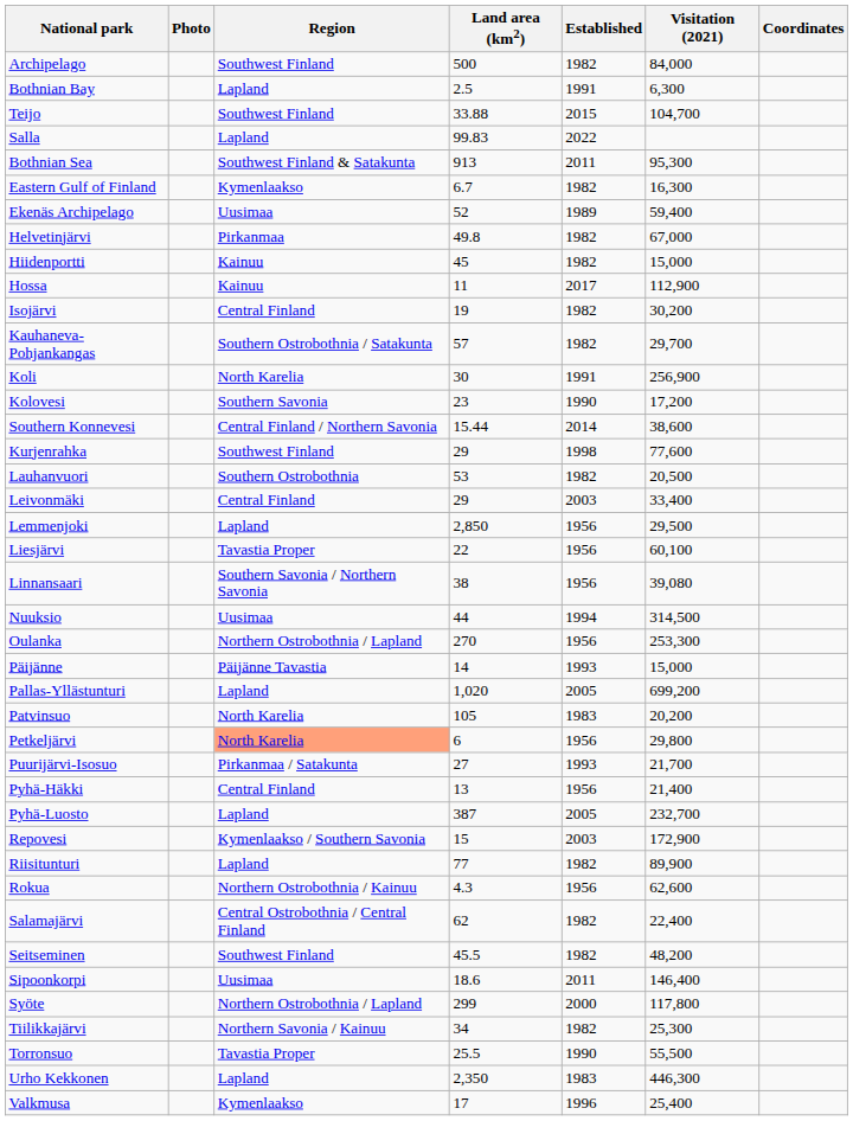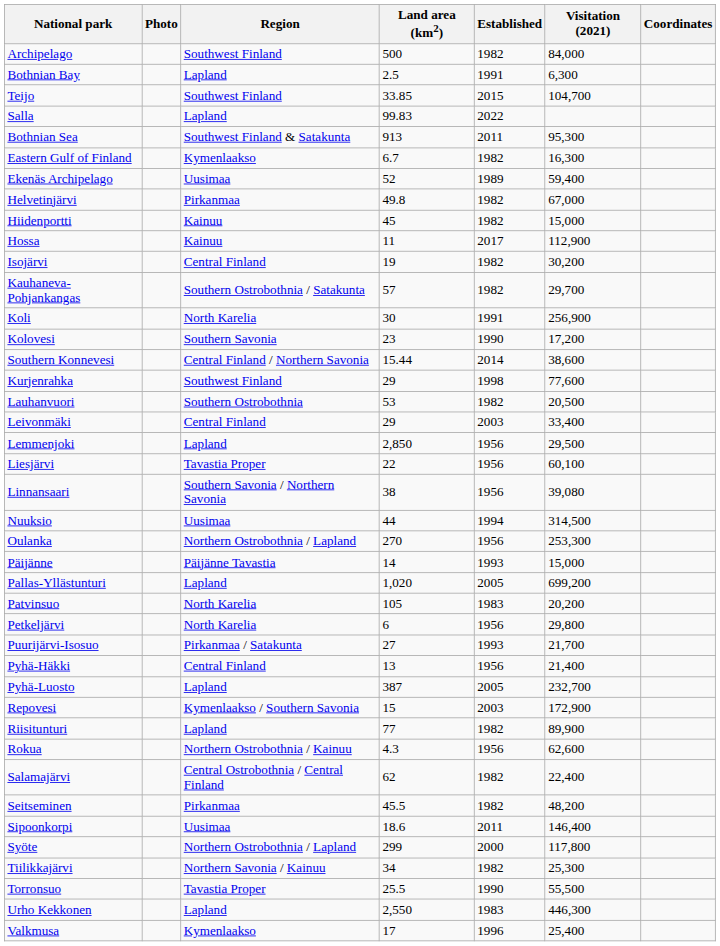 <table class="wikitable sortable">
 <tr>
 <th>National park</th>
 <th>Photo</th>
 <th>Region</th>
 <th>Land area (km<sup>2</sup>)</th>
 <th>Established</th>
 <th>Visitation (2021)</th>
 <th>Coordinates</th>
 </tr>
 <tr>
 <td><a href='#'>Archipelago</a></td>
 <td></td>
 <td><a href='#'>Southwest Finland</a></td>
 <td>500</td>
 <td>1982</td>
 <td>84,000</td>
 <td></td>
 </tr>
 <tr>
 <td><a href='#'>Bothnian Bay</a></td>
 <td></td>
 <td><a href='#'>Lapland</a></td>
 <td>2.5</td>
 <td>1991</td>
 <td>6,300</td>
 <td></td>
 </tr>
 <tr>
 <td><a href='#'>Teijo</a></td>
 <td></td>
 <td><a href='#'>Southwest Finland</a></td>
-<td>33.88</td>
+<td>33.85</td>
 <td>2015</td>
 <td>104,700</td>
 <td></td>
 </tr>
 <tr>
 <td><a href='#'>Salla</a></td>
 <td></td>
 <td><a href='#'>Lapland</a></td>
 <td>99.83</td>
 <td>2022</td>
 <td></td>
 <td></td>
 </tr>
 <tr>
 <td><a href='#'>Bothnian Sea</a></td>
 <td></td>
 <td><a href='#'>Southwest Finland</a> & <a href='#'>Satakunta</a></td>
 <td>913</td>
 <td>2011</td>
 <td>95,300</td>
 <td></td>
 </tr>
 <tr>
 <td><a href='#'>Eastern Gulf of Finland</a></td>
 <td></td>
 <td><a href='#'>Kymenlaakso</a></td>
 <td>6.7</td>
 <td>1982</td>
 <td>16,300</td>
 <td></td>
 </tr>
 <tr>
 <td><a href='#'>Ekenäs Archipelago</a></td>
 <td></td>
 <td><a href='#'>Uusimaa</a></td>
 <td>52</td>
 <td>1989</td>
 <td>59,400</td>
 <td></td>
 </tr>
 <tr>
 <td><a href='#'>Helvetinjärvi</a></td>
 <td></td>
 <td><a href='#'>Pirkanmaa</a></td>
 <td>49.8</td>
 <td>1982</td>
 <td>67,000</td>
 <td></td>
 </tr>
 <tr>
 <td><a href='#'>Hiidenportti</a></td>
 <td></td>
 <td><a href='#'>Kainuu</a></td>
 <td>45</td>
 <td>1982</td>
 <td>15,000</td>
 <td></td>
 </tr>
 <tr>
 <td><a href='#'>Hossa</a></td>
 <td></td>
 <td><a href='#'>Kainuu</a></td>
 <td>11</td>
 <td>2017</td>
 <td>112,900</td>
 <td></td>
 </tr>
 <tr>
 <td><a href='#'>Isojärvi</a></td>
 <td></td>
 <td><a href='#'>Central Finland</a></td>
 <td>19</td>
 <td>1982</td>
 <td>30,200</td>
 <td></td>
 </tr>
 <tr>
 <td><a href='#'>Kauhaneva-Pohjankangas</a></td>
 <td></td>
 <td><a href='#'>Southern Ostrobothnia</a> / <a href='#'>Satakunta</a></td>
 <td>57</td>
 <td>1982</td>
 <td>29,700</td>
 <td></td>
 </tr>
 <tr>
 <td><a href='#'>Koli</a></td>
 <td></td>
 <td><a href='#'>North Karelia</a></td>
 <td>30</td>
 <td>1991</td>
 <td>256,900</td>
 <td></td>
 </tr>
 <tr>
 <td><a href='#'>Kolovesi</a></td>
 <td></td>
 <td><a href='#'>Southern Savonia</a></td>
 <td>23</td>
 <td>1990</td>
 <td>17,200</td>
 <td></td>
 </tr>
 <tr>
 <td><a href='#'>Southern Konnevesi</a></td>
 <td></td>
 <td><a href='#'>Central Finland</a> / <a href='#'>Northern Savonia</a></td>
 <td>15.44</td>
 <td>2014</td>
 <td>38,600</td>
 <td></td>
 </tr>
 <tr>
 <td><a href='#'>Kurjenrahka</a></td>
 <td></td>
 <td><a href='#'>Southwest Finland</a></td>
 <td>29</td>
 <td>1998</td>
 <td>77,600</td>
 <td></td>
 </tr>
 <tr>
 <td><a href='#'>Lauhanvuori</a></td>
 <td></td>
 <td><a href='#'>Southern Ostrobothnia</a></td>
 <td>53</td>
 <td>1982</td>
 <td>20,500</td>
 <td></td>
 </tr>
 <tr>
 <td><a href='#'>Leivonmäki</a></td>
 <td></td>
 <td><a href='#'>Central Finland</a></td>
 <td>29</td>
 <td>2003</td>
 <td>33,400</td>
 <td></td>
 </tr>
 <tr>
 <td><a href='#'>Lemmenjoki</a></td>
 <td></td>
 <td><a href='#'>Lapland</a></td>
 <td>2,850</td>
 <td>1956</td>
 <td>29,500</td>
 <td></td>
 </tr>
 <tr>
 <td><a href='#'>Liesjärvi</a></td>
 <td></td>
 <td><a href='#'>Tavastia Proper</a></td>
 <td>22</td>
 <td>1956</td>
 <td>60,100</td>
 <td></td>
 </tr>
 <tr>
 <td><a href='#'>Linnansaari</a></td>
 <td></td>
 <td><a href='#'>Southern Savonia</a> / <a href='#'>Northern Savonia</a></td>
 <td>38</td>
 <td>1956</td>
 <td>39,080</td>
 <td></td>
 </tr>
 <tr>
 <td><a href='#'>Nuuksio</a></td>
 <td></td>
 <td><a href='#'>Uusimaa</a></td>
 <td>44</td>
 <td>1994</td>
 <td>314,500</td>
 <td></td>
 </tr>
 <tr>
 <td><a href='#'>Oulanka</a></td>
 <td></td>
 <td><a href='#'>Northern Ostrobothnia</a> / <a href='#'>Lapland</a></td>
 <td>270</td>
 <td>1956</td>
 <td>253,300</td>
 <td></td>
 </tr>
 <tr>
 <td><a href='#'>Päijänne</a></td>
 <td></td>
 <td><a href='#'>Päijänne Tavastia</a></td>
 <td>14</td>
 <td>1993</td>
 <td>15,000</td>
 <td></td>
 </tr>
 <tr>
 <td><a href='#'>Pallas-Yllästunturi</a></td>
 <td></td>
 <td><a href='#'>Lapland</a></td>
 <td>1,020</td>
 <td>2005</td>
 <td>699,200</td>
 <td></td>
 </tr>
 <tr>
 <td><a href='#'>Patvinsuo</a></td>
 <td></td>
 <td><a href='#'>North Karelia</a></td>
 <td>105</td>
 <td>1983</td>
 <td>20,200</td>
 <td></td>
 </tr>
 <tr>
 <td><a href='#'>Petkeljärvi</a></td>
 <td></td>
-<td style="background: lightsalmon;"><a href='#'>North Karelia</a></td>
+<td><a href='#'>North Karelia</a></td>
 <td>6</td>
 <td>1956</td>
 <td>29,800</td>
 <td></td>
 </tr>
 <tr>
 <td><a href='#'>Puurijärvi-Isosuo</a></td>
 <td></td>
 <td><a href='#'>Pirkanmaa</a> / <a href='#'>Satakunta</a></td>
 <td>27</td>
 <td>1993</td>
 <td>21,700</td>
 <td></td>
 </tr>
 <tr>
 <td><a href='#'>Pyhä-Häkki</a></td>
 <td></td>
 <td><a href='#'>Central Finland</a></td>
 <td>13</td>
 <td>1956</td>
 <td>21,400</td>
 <td></td>
 </tr>
 <tr>
 <td><a href='#'>Pyhä-Luosto</a></td>
 <td></td>
 <td><a href='#'>Lapland</a></td>
 <td>387</td>
 <td>2005</td>
 <td>232,700</td>
 <td></td>
 </tr>
 <tr>
 <td><a href='#'>Repovesi</a></td>
 <td></td>
 <td><a href='#'>Kymenlaakso</a> / <a href='#'>Southern Savonia</a></td>
 <td>15</td>
 <td>2003</td>
 <td>172,900</td>
 <td></td>
 </tr>
 <tr>
 <td><a href='#'>Riisitunturi</a></td>
 <td></td>
 <td><a href='#'>Lapland</a></td>
 <td>77</td>
 <td>1982</td>
 <td>89,900</td>
 <td></td>
 </tr>
 <tr>
 <td><a href='#'>Rokua</a></td>
 <td></td>
 <td><a href='#'>Northern Ostrobothnia</a> / <a href='#'>Kainuu</a></td>
 <td>4.3</td>
 <td>1956</td>
 <td>62,600</td>
 <td></td>
 </tr>
 <tr>
 <td><a href='#'>Salamajärvi</a></td>
 <td></td>
 <td><a href='#'>Central Ostrobothnia</a> / <a href='#'>Central Finland</a></td>
 <td>62</td>
 <td>1982</td>
 <td>22,400</td>
 <td></td>
 </tr>
 <tr>
 <td><a href='#'>Seitseminen</a></td>
 <td></td>
-<td><a href='#'>Southwest Finland</a></td>
+<td><a href='#'>Pirkanmaa</a></td>
 <td>45.5</td>
 <td>1982</td>
 <td>48,200</td>
 <td></td>
 </tr>
 <tr>
 <td><a href='#'>Sipoonkorpi</a></td>
 <td></td>
 <td><a href='#'>Uusimaa</a></td>
 <td>18.6</td>
 <td>2011</td>
 <td>146,400</td>
 <td></td>
 </tr>
 <tr>
 <td><a href='#'>Syöte</a></td>
 <td></td>
 <td><a href='#'>Northern Ostrobothnia</a> / <a href='#'>Lapland</a></td>
 <td>299</td>
 <td>2000</td>
 <td>117,800</td>
 <td></td>
 </tr>
 <tr>
 <td><a href='#'>Tiilikkajärvi</a></td>
 <td></td>
 <td><a href='#'>Northern Savonia</a> / <a href='#'>Kainuu</a></td>
 <td>34</td>
 <td>1982</td>
 <td>25,300</td>
 <td></td>
 </tr>
 <tr>
 <td><a href='#'>Torronsuo</a></td>
 <td></td>
 <td><a href='#'>Tavastia Proper</a></td>
 <td>25.5</td>
 <td>1990</td>
 <td>55,500</td>
 <td></td>
 </tr>
 <tr>
 <td><a href='#'>Urho Kekkonen</a></td>
 <td></td>
 <td><a href='#'>Lapland</a></td>
-<td>2,350</td>
+<td>2,550</td>
 <td>1983</td>
 <td>446,300</td>
 <td></td>
 </tr>
 <tr>
 <td><a href='#'>Valkmusa</a></td>
 <td></td>
 <td><a href='#'>Kymenlaakso</a></td>
 <td>17</td>
 <td>1996</td>
 <td>25,400</td>
 <td></td>
 </tr>
 </table>
